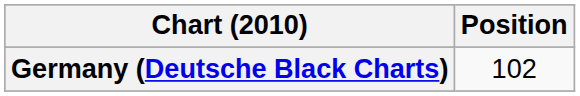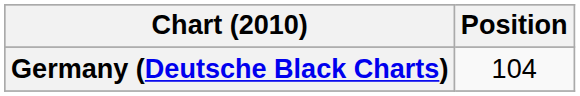 <table class="wikitable sortable plainrowheaders" style="text-align:center">
 <tr>
 <th scope="col">Chart (2010)</th>
 <th scope="col">Position</th>
 </tr>
 <tr>
 <th scope="row">Germany (<a href='#'>Deutsche Black Charts</a>)</th>
-<td style="text-align:center;">102</td>
+<td style="text-align:center;">104</td>
 </tr>
 </table>
